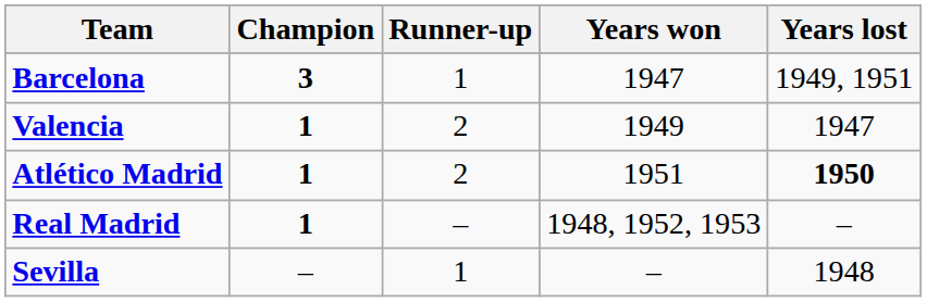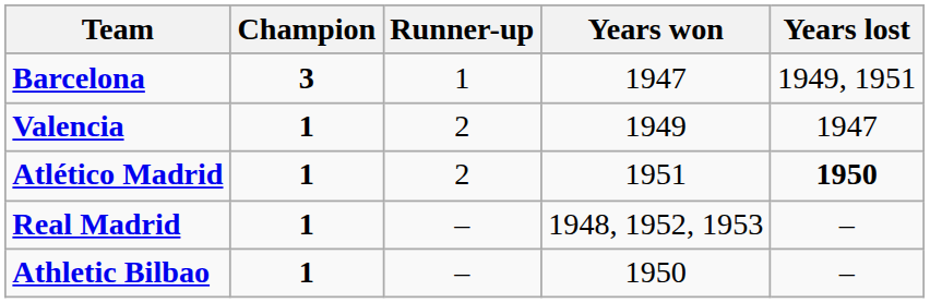 <table class="wikitable" align="center">
 <tr>
 <th>Team</th>
 <th>Champion</th>
 <th>Runner-up</th>
 <th>Years won</th>
 <th>Years lost</th>
 </tr>
 <tr>
 <td><strong><a href='#'>Barcelona</a></strong></td>
 <td align="center"><strong>3</strong></td>
 <td align="center">1</td>
 <td align="center">1947</td>
 <td>1949, 1951</td>
 </tr>
 <tr>
 <td><strong><a href='#'>Valencia</a></strong></td>
 <td align="center"><strong>1</strong></td>
 <td align="center">2</td>
 <td align="center">1949</td>
 <td align="center">1947</td>
 </tr>
 <tr>
 <td><strong><a href='#'>Atlético Madrid</a></strong></td>
 <td align="center"><strong>1</strong></td>
 <td align="center">2</td>
 <td align="center">1951</td>
 <td align="center"><strong>1950</strong></td>
 </tr>
 <tr>
 <td><strong><a href='#'>Real Madrid</a></strong></td>
 <td align="center"><strong>1</strong></td>
 <td align="center">–</td>
 <td>1948, 1952, 1953</td>
 <td align="center">–</td>
 </tr>
 <tr>
-<td><strong><a href='#'>Sevilla</a></strong></td>
+<td><strong><a href='#'>Athletic Bilbao</a></strong></td>
+<td align="center"><strong>1</strong></td>
 <td align="center">–</td>
-<td align="center">1</td>
+<td align="center">1950</td>
 <td align="center">–</td>
-<td align="center">1948</td>
 </tr>
 </table>
